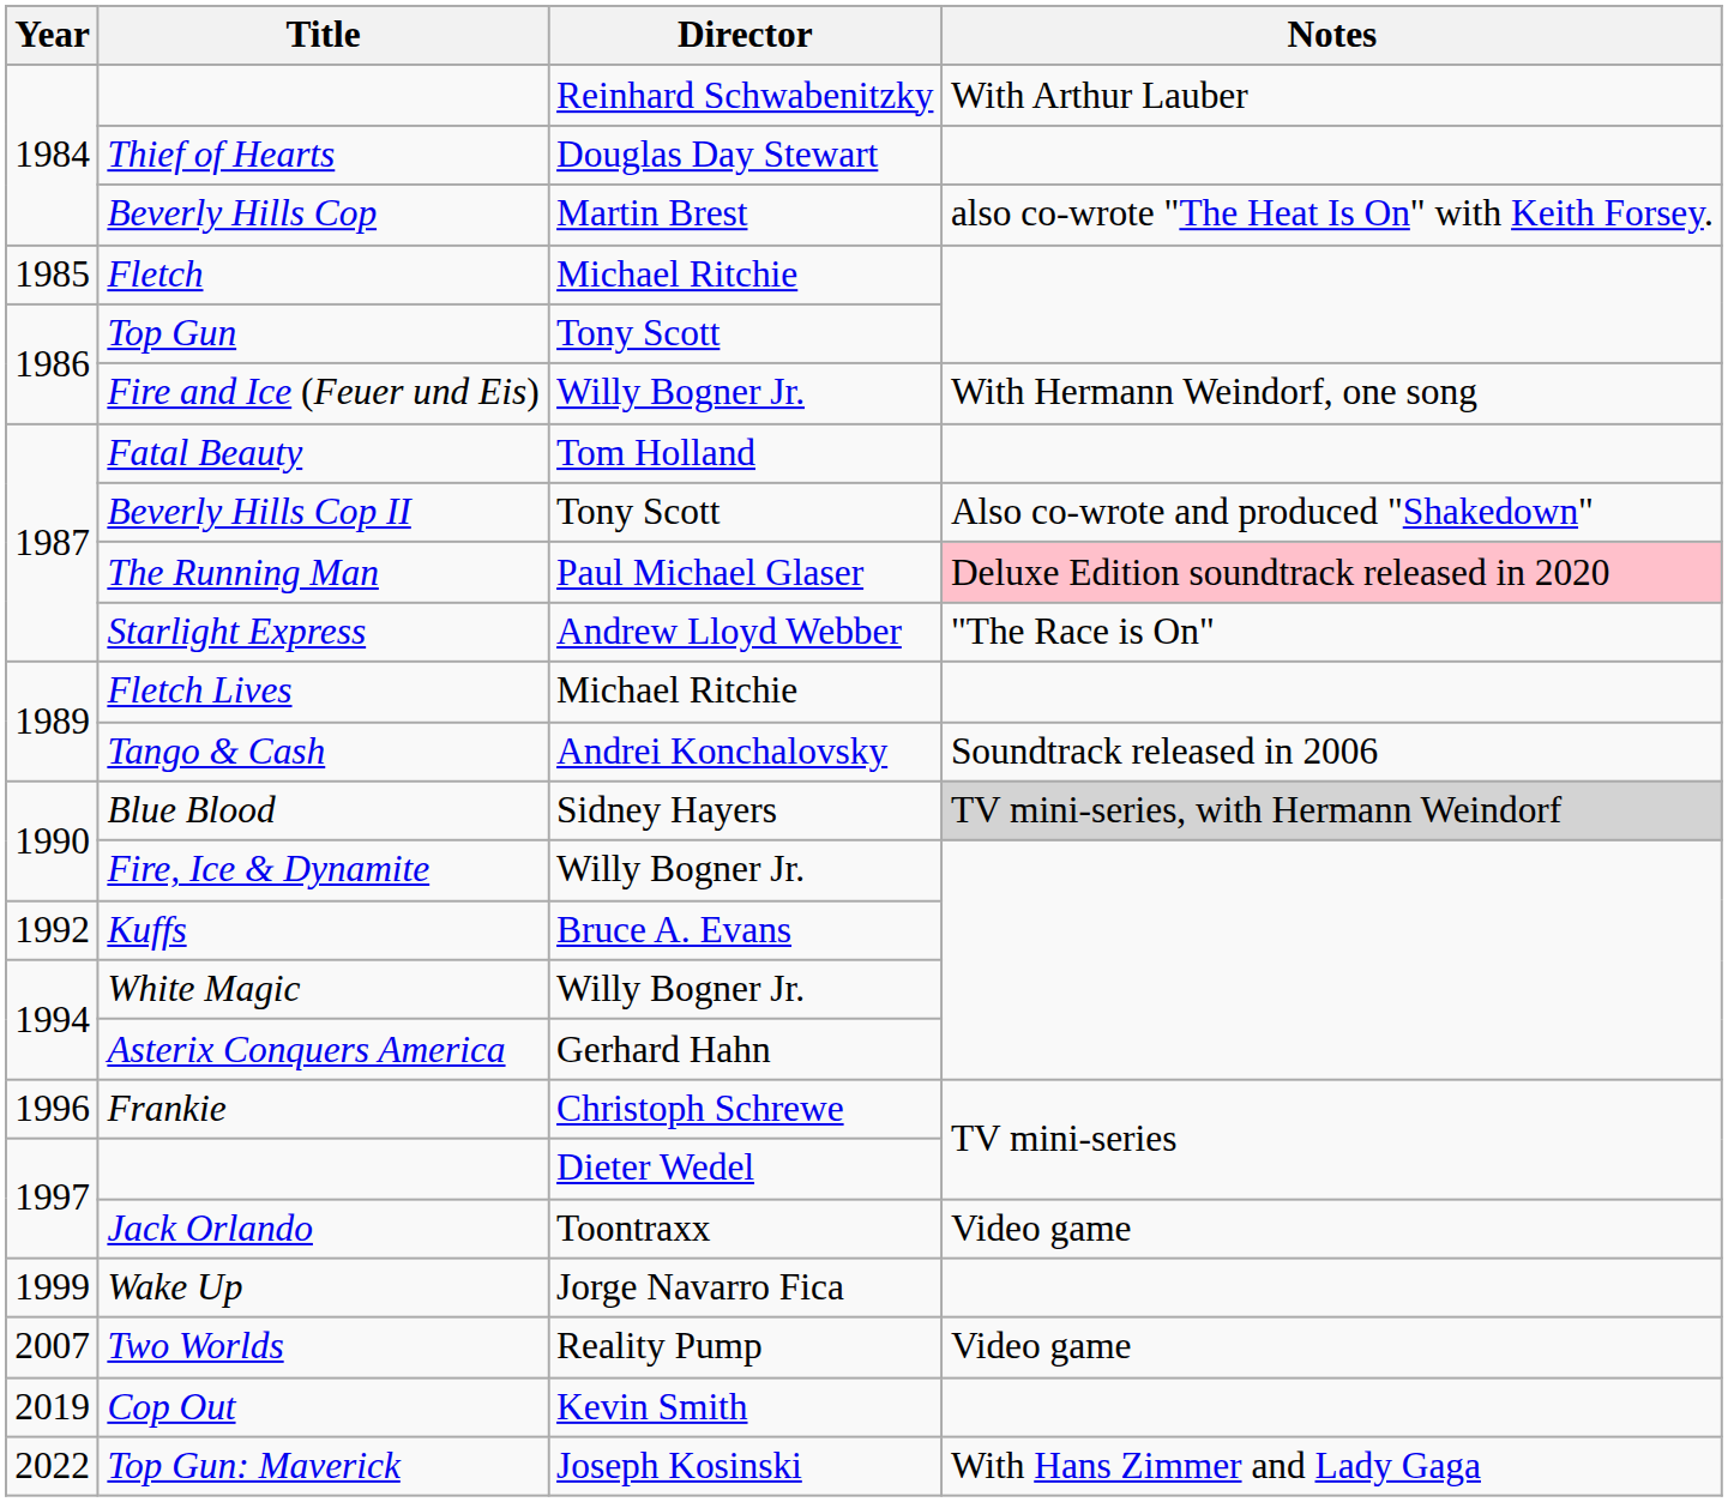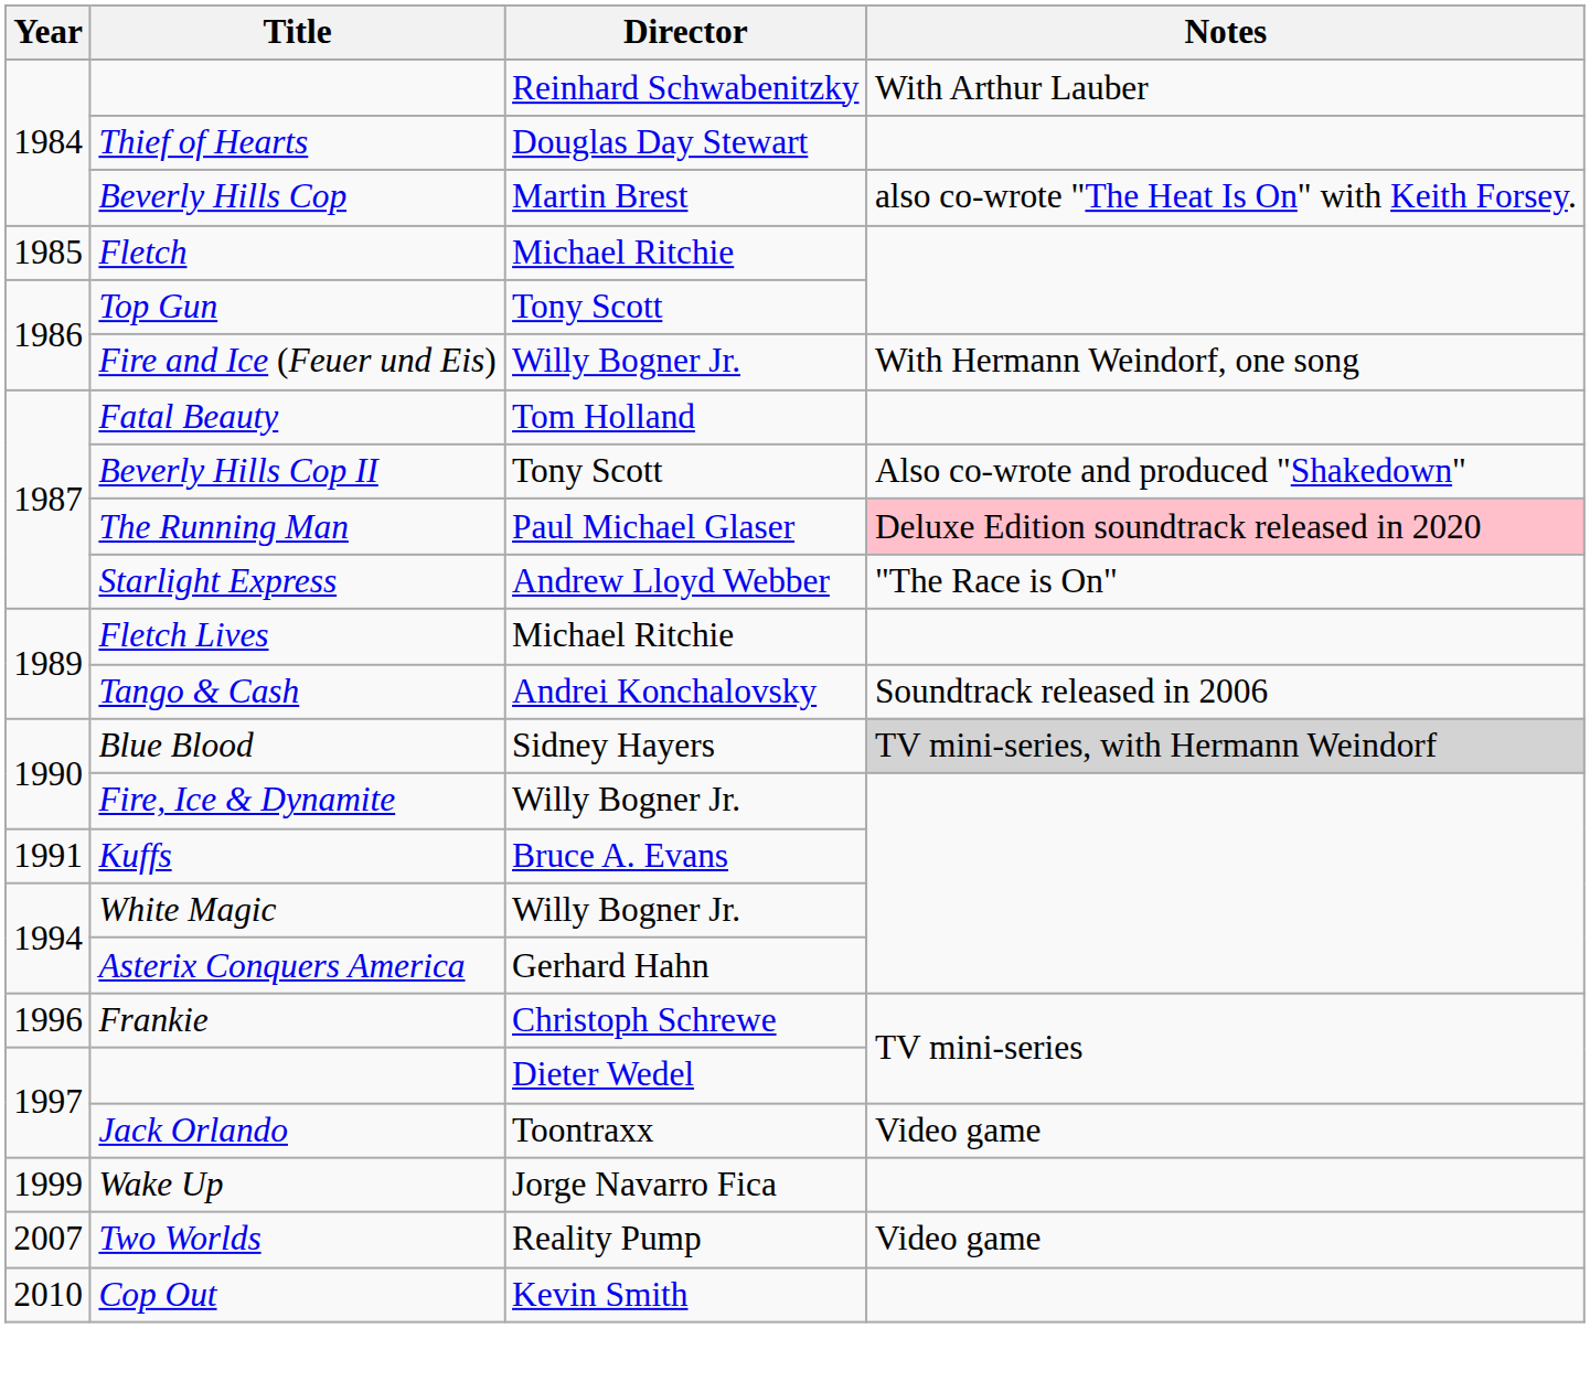 <table class="wikitable sortable" width="auto">
 <tr>
 <th>Year</th>
 <th>Title</th>
 <th>Director</th>
 <th>Notes</th>
 </tr>
 <tr>
 <td rowspan="3">1984</td>
 <td><em></em></td>
 <td><a href='#'>Reinhard Schwabenitzky</a></td>
 <td>With Arthur Lauber</td>
 </tr>
 <tr>
 <td><em><a href='#'>Thief of Hearts</a></em></td>
 <td><a href='#'>Douglas Day Stewart</a></td>
 <td></td>
 </tr>
 <tr>
 <td><em><a href='#'>Beverly Hills Cop</a></em></td>
 <td><a href='#'>Martin Brest</a></td>
 <td>also co-wrote "<a href='#'>The Heat Is On</a>" with <a href='#'>Keith Forsey</a>.</td>
 </tr>
 <tr>
 <td>1985</td>
 <td><em><a href='#'>Fletch</a></em></td>
 <td><a href='#'>Michael Ritchie</a></td>
 <td rowspan="2"></td>
 </tr>
 <tr>
 <td rowspan="2">1986</td>
 <td><em><a href='#'>Top Gun</a></em></td>
 <td><a href='#'>Tony Scott</a></td>
 </tr>
 <tr>
 <td><em><a href='#'>Fire and Ice</a></em> (<em>Feuer und Eis</em>)</td>
 <td><a href='#'>Willy Bogner Jr.</a></td>
 <td>With Hermann Weindorf, one song</td>
 </tr>
 <tr>
 <td rowspan="4">1987</td>
 <td><em><a href='#'>Fatal Beauty</a></em></td>
 <td><a href='#'>Tom Holland</a></td>
 <td></td>
 </tr>
 <tr>
 <td><em><a href='#'>Beverly Hills Cop II</a></em></td>
 <td>Tony Scott</td>
 <td>Also co-wrote and produced "<a href='#'>Shakedown</a>"</td>
 </tr>
 <tr>
 <td><em><a href='#'>The Running Man</a></em></td>
 <td><a href='#'>Paul Michael Glaser</a></td>
 <td style="background: pink;">Deluxe Edition soundtrack released in 2020</td>
 </tr>
 <tr>
 <td><em><a href='#'>Starlight Express</a></em></td>
 <td><a href='#'>Andrew Lloyd Webber</a></td>
 <td>"The Race is On"</td>
 </tr>
 <tr>
 <td rowspan="2">1989</td>
 <td><em><a href='#'>Fletch Lives</a></em></td>
 <td>Michael Ritchie</td>
 <td></td>
 </tr>
 <tr>
 <td><em><a href='#'>Tango & Cash</a></em></td>
 <td><a href='#'>Andrei Konchalovsky</a></td>
 <td>Soundtrack released in 2006</td>
 </tr>
 <tr>
 <td rowspan="2">1990</td>
 <td><em>Blue Blood</em></td>
 <td>Sidney Hayers</td>
 <td style="background: lightgrey;">TV mini-series, with Hermann Weindorf</td>
 </tr>
 <tr>
 <td><em><a href='#'>Fire, Ice & Dynamite</a></em></td>
 <td>Willy Bogner Jr.</td>
 <td rowspan="4"></td>
 </tr>
 <tr>
-<td>1992</td>
+<td>1991</td>
 <td><em><a href='#'>Kuffs</a></em></td>
 <td><a href='#'>Bruce A. Evans</a></td>
 </tr>
 <tr>
 <td rowspan="2">1994</td>
 <td><em>White Magic</em></td>
 <td>Willy Bogner Jr.</td>
 </tr>
 <tr>
 <td><em><a href='#'>Asterix Conquers America</a></em></td>
 <td>Gerhard Hahn</td>
 </tr>
 <tr>
 <td>1996</td>
 <td><em>Frankie</em></td>
 <td><a href='#'>Christoph Schrewe</a></td>
 <td rowspan="2">TV mini-series</td>
 </tr>
 <tr>
 <td rowspan="2">1997</td>
 <td><em></em></td>
 <td><a href='#'>Dieter Wedel</a></td>
 </tr>
 <tr>
 <td><em><a href='#'>Jack Orlando</a></em></td>
 <td>Toontraxx</td>
 <td>Video game</td>
 </tr>
 <tr>
 <td>1999</td>
 <td><em>Wake Up</em></td>
 <td>Jorge Navarro Fica</td>
 <td></td>
 </tr>
 <tr>
 <td>2007</td>
 <td><em><a href='#'>Two Worlds</a></em></td>
 <td>Reality Pump</td>
 <td>Video game</td>
 </tr>
 <tr>
-<td>2019</td>
+<td>2010</td>
 <td><em><a href='#'>Cop Out</a></em></td>
 <td><a href='#'>Kevin Smith</a></td>
 <td></td>
 </tr>
-<tr>
-<td>2022</td>
-<td><em><a href='#'>Top Gun: Maverick</a></em></td>
-<td><a href='#'>Joseph Kosinski</a></td>
-<td>With <a href='#'>Hans Zimmer</a> and <a href='#'>Lady Gaga</a></td>
-</tr>
 </table>
